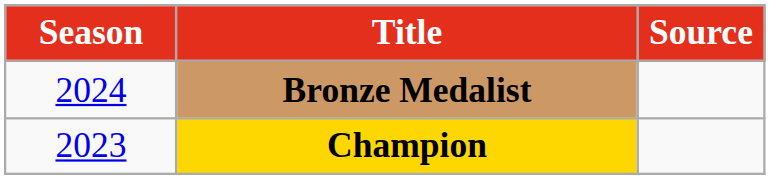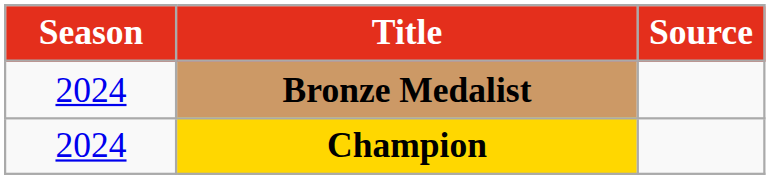 <table class="wikitable">
 <tr>
 <th width=70px style="background:#E42F1C; color:white">Season</th>
 <th width=200px style="background:#E42F1C; color:white">Title</th>
 <th width=50px style="background:#E42F1C; color:white">Source</th>
 </tr>
 <tr align=center>
 <td><a href='#'>2024</a></td>
 <td style="background:#c96;"><strong>Bronze Medalist</strong></td>
 <td></td>
 </tr>
 <tr align=center>
-<td><a href='#'>2023</a></td>
+<td><a href='#'>2024</a></td>
 <td style="background:gold;"><strong>Champion</strong></td>
 <td></td>
 </tr>
 </table>
